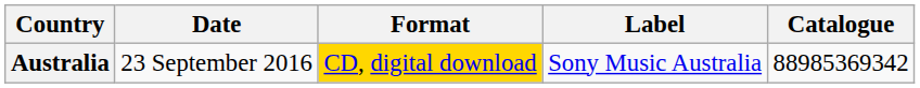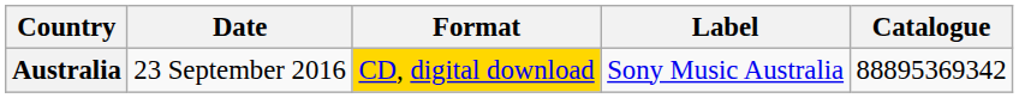 <table class="wikitable plainrowheaders">
 <tr>
 <th scope="col">Country</th>
 <th scope="col">Date</th>
 <th scope="col">Format</th>
 <th scope="col">Label</th>
 <th scope="col">Catalogue</th>
 </tr>
 <tr>
 <th scope="row">Australia</th>
 <td>23 September 2016</td>
 <td style="background: gold;"><a href='#'>CD</a>, <a href='#'>digital download</a></td>
 <td><a href='#'>Sony Music Australia</a></td>
-<td>88985369342</td>
+<td>88895369342</td>
 </tr>
 </table>
